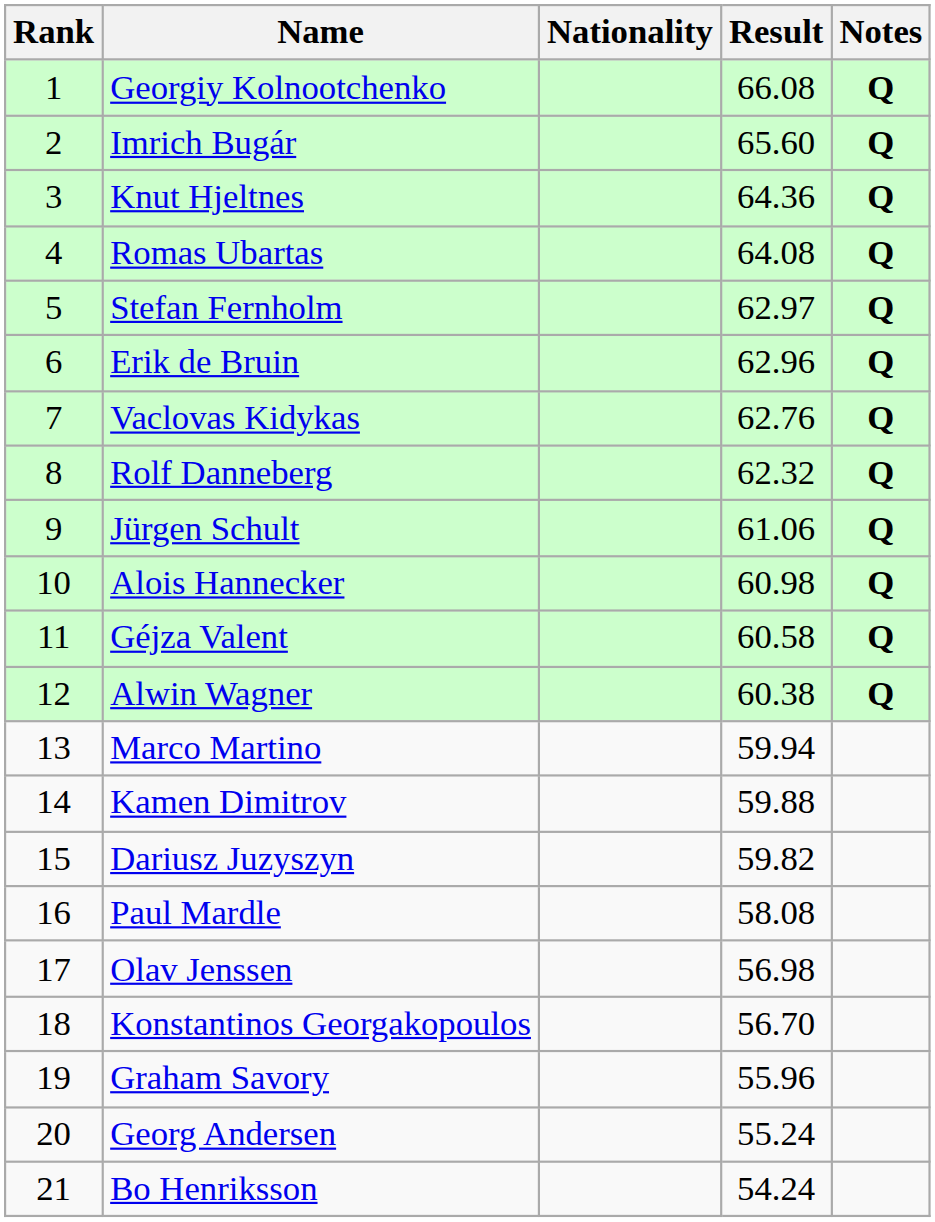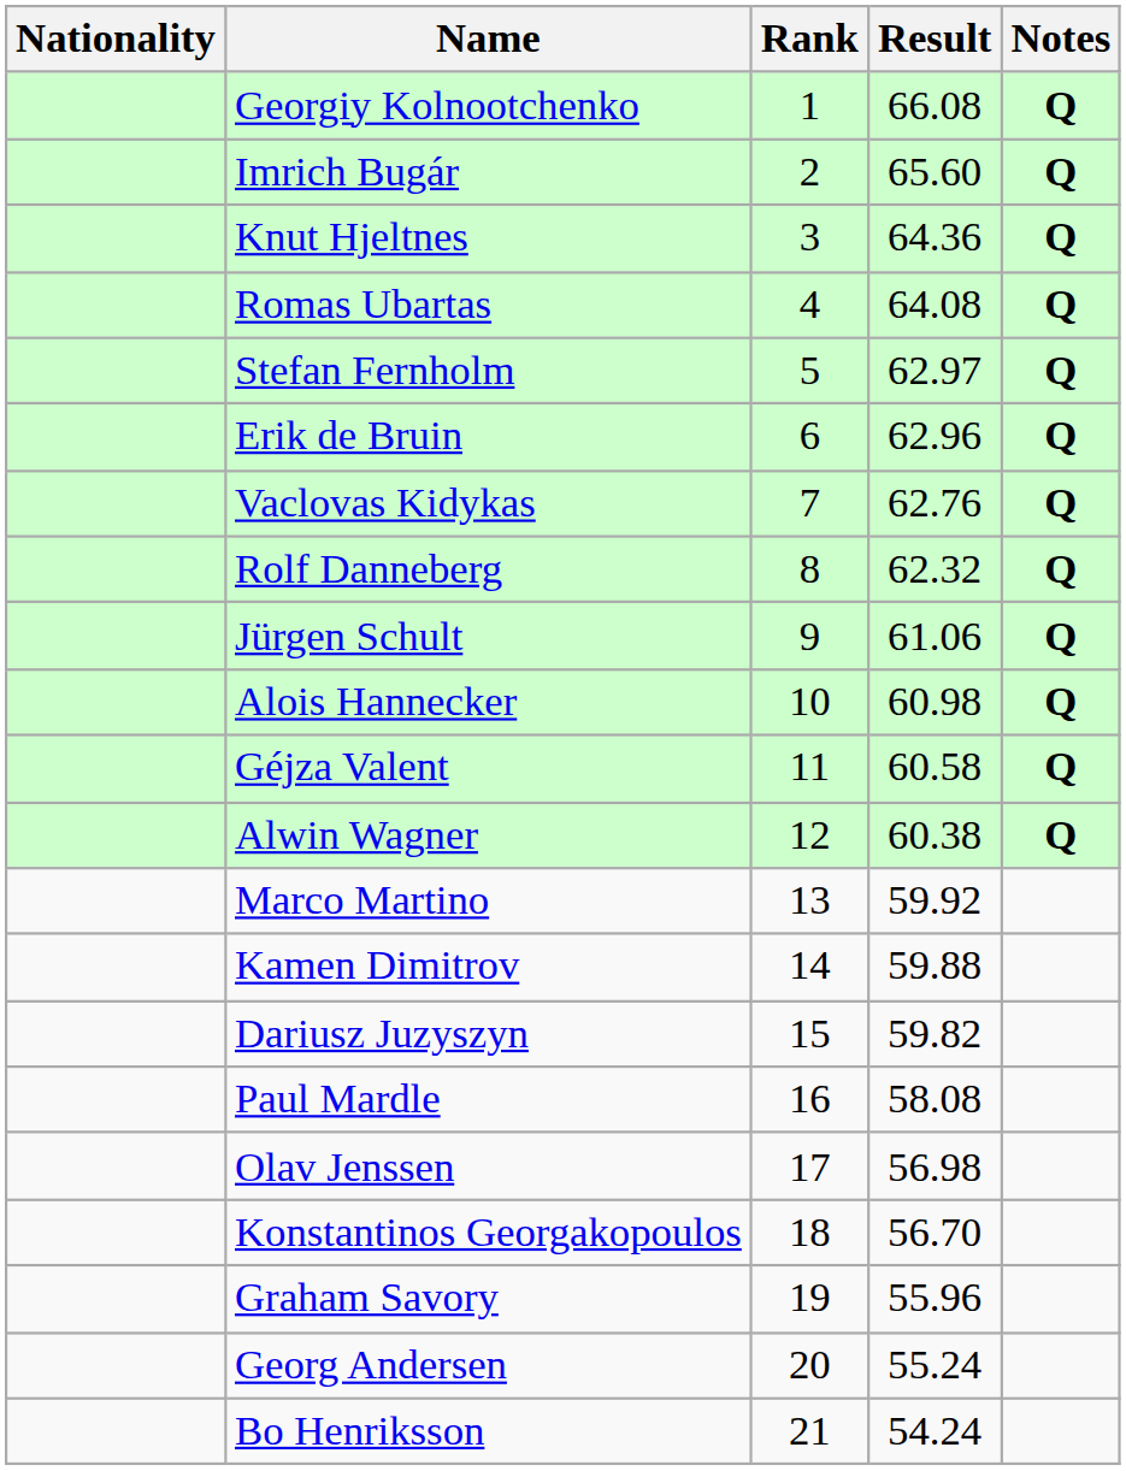 <table class="wikitable sortable" style="text-align:center">
 <tr>
+<th>Nationality</th>
+<th>Name</th>
 <th>Rank</th>
-<th>Name</th>
-<th>Nationality</th>
 <th>Result</th>
 <th>Notes</th>
 </tr>
 <tr bgcolor=ccffcc>
+<td align=left></td>
+<td align=left><a href='#'>Georgiy Kolnootchenko</a></td>
 <td>1</td>
-<td align=left><a href='#'>Georgiy Kolnootchenko</a></td>
-<td align=left></td>
 <td>66.08</td>
 <td><strong>Q</strong></td>
 </tr>
 <tr bgcolor=ccffcc>
+<td align=left></td>
+<td align=left><a href='#'>Imrich Bugár</a></td>
 <td>2</td>
-<td align=left><a href='#'>Imrich Bugár</a></td>
-<td align=left></td>
 <td>65.60</td>
 <td><strong>Q</strong></td>
 </tr>
 <tr bgcolor=ccffcc>
+<td align=left></td>
+<td align=left><a href='#'>Knut Hjeltnes</a></td>
 <td>3</td>
-<td align=left><a href='#'>Knut Hjeltnes</a></td>
-<td align=left></td>
 <td>64.36</td>
 <td><strong>Q</strong></td>
 </tr>
 <tr bgcolor=ccffcc>
+<td align=left></td>
+<td align=left><a href='#'>Romas Ubartas</a></td>
 <td>4</td>
-<td align=left><a href='#'>Romas Ubartas</a></td>
-<td align=left></td>
 <td>64.08</td>
 <td><strong>Q</strong></td>
 </tr>
 <tr bgcolor=ccffcc>
+<td align=left></td>
+<td align=left><a href='#'>Stefan Fernholm</a></td>
 <td>5</td>
-<td align=left><a href='#'>Stefan Fernholm</a></td>
-<td align=left></td>
 <td>62.97</td>
 <td><strong>Q</strong></td>
 </tr>
 <tr bgcolor=ccffcc>
+<td align=left></td>
+<td align=left><a href='#'>Erik de Bruin</a></td>
 <td>6</td>
-<td align=left><a href='#'>Erik de Bruin</a></td>
-<td align=left></td>
 <td>62.96</td>
 <td><strong>Q</strong></td>
 </tr>
 <tr bgcolor=ccffcc>
+<td align=left></td>
+<td align=left><a href='#'>Vaclovas Kidykas</a></td>
 <td>7</td>
-<td align=left><a href='#'>Vaclovas Kidykas</a></td>
-<td align=left></td>
 <td>62.76</td>
 <td><strong>Q</strong></td>
 </tr>
 <tr bgcolor=ccffcc>
+<td align=left></td>
+<td align=left><a href='#'>Rolf Danneberg</a></td>
 <td>8</td>
-<td align=left><a href='#'>Rolf Danneberg</a></td>
-<td align=left></td>
 <td>62.32</td>
 <td><strong>Q</strong></td>
 </tr>
 <tr bgcolor=ccffcc>
+<td align=left></td>
+<td align=left><a href='#'>Jürgen Schult</a></td>
 <td>9</td>
-<td align=left><a href='#'>Jürgen Schult</a></td>
-<td align=left></td>
 <td>61.06</td>
 <td><strong>Q</strong></td>
 </tr>
 <tr bgcolor=ccffcc>
+<td align=left></td>
+<td align=left><a href='#'>Alois Hannecker</a></td>
 <td>10</td>
-<td align=left><a href='#'>Alois Hannecker</a></td>
-<td align=left></td>
 <td>60.98</td>
 <td><strong>Q</strong></td>
 </tr>
 <tr bgcolor=ccffcc>
+<td align=left></td>
+<td align=left><a href='#'>Géjza Valent</a></td>
 <td>11</td>
-<td align=left><a href='#'>Géjza Valent</a></td>
-<td align=left></td>
 <td>60.58</td>
 <td><strong>Q</strong></td>
 </tr>
 <tr bgcolor=ccffcc>
+<td align=left></td>
+<td align=left><a href='#'>Alwin Wagner</a></td>
 <td>12</td>
-<td align=left><a href='#'>Alwin Wagner</a></td>
-<td align=left></td>
 <td>60.38</td>
 <td><strong>Q</strong></td>
 </tr>
 <tr>
+<td align=left></td>
+<td align=left><a href='#'>Marco Martino</a></td>
 <td>13</td>
-<td align=left><a href='#'>Marco Martino</a></td>
-<td align=left></td>
-<td>59.94</td>
+<td>59.92</td>
 <td></td>
 </tr>
 <tr>
+<td align=left></td>
+<td align=left><a href='#'>Kamen Dimitrov</a></td>
 <td>14</td>
-<td align=left><a href='#'>Kamen Dimitrov</a></td>
-<td align=left></td>
 <td>59.88</td>
 <td></td>
 </tr>
 <tr>
+<td align=left></td>
+<td align=left><a href='#'>Dariusz Juzyszyn</a></td>
 <td>15</td>
-<td align=left><a href='#'>Dariusz Juzyszyn</a></td>
-<td align=left></td>
 <td>59.82</td>
 <td></td>
 </tr>
 <tr>
+<td align=left></td>
+<td align=left><a href='#'>Paul Mardle</a></td>
 <td>16</td>
-<td align=left><a href='#'>Paul Mardle</a></td>
-<td align=left></td>
 <td>58.08</td>
 <td></td>
 </tr>
 <tr>
+<td align=left></td>
+<td align=left><a href='#'>Olav Jenssen</a></td>
 <td>17</td>
-<td align=left><a href='#'>Olav Jenssen</a></td>
-<td align=left></td>
 <td>56.98</td>
 <td></td>
 </tr>
 <tr>
+<td align=left></td>
+<td align=left><a href='#'>Konstantinos Georgakopoulos</a></td>
 <td>18</td>
-<td align=left><a href='#'>Konstantinos Georgakopoulos</a></td>
-<td align=left></td>
 <td>56.70</td>
 <td></td>
 </tr>
 <tr>
+<td align=left></td>
+<td align=left><a href='#'>Graham Savory</a></td>
 <td>19</td>
-<td align=left><a href='#'>Graham Savory</a></td>
-<td align=left></td>
 <td>55.96</td>
 <td></td>
 </tr>
 <tr>
+<td align=left></td>
+<td align=left><a href='#'>Georg Andersen</a></td>
 <td>20</td>
-<td align=left><a href='#'>Georg Andersen</a></td>
-<td align=left></td>
 <td>55.24</td>
 <td></td>
 </tr>
 <tr>
+<td align=left></td>
+<td align=left><a href='#'>Bo Henriksson</a></td>
 <td>21</td>
-<td align=left><a href='#'>Bo Henriksson</a></td>
-<td align=left></td>
 <td>54.24</td>
 <td></td>
 </tr>
 </table>
